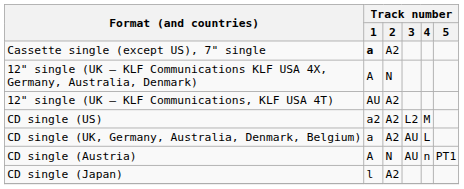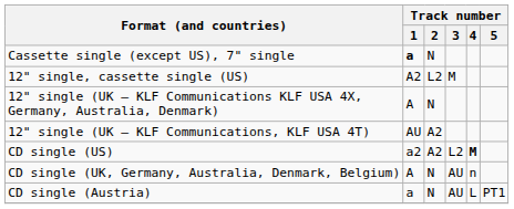 <table class="wikitable">
 <tr>
 <th align="center" rowspan=2>Format (and countries)</th>
 <th colspan=5>Track number</th>
 </tr>
 <tr>
 <th>1</th>
 <th>2</th>
 <th>3</th>
 <th>4</th>
 <th>5</th>
 </tr>
 <tr>
 <td align="left">Cassette single (except US), 7" single</td>
 <td><strong>a</strong></td>
+<td>N</td>
+<td></td>
+<td></td>
+<td></td>
+</tr>
+<tr>
+<td align="left">12" single, cassette single (US)</td>
 <td>A2</td>
-<td></td>
+<td>L2</td>
+<td>M</td>
 <td></td>
 <td></td>
 </tr>
 <tr>
 <td align="left">12" single (UK – KLF Communications KLF USA 4X,<br>Germany, Australia, Denmark)</td>
 <td>A</td>
 <td>N</td>
 <td></td>
 <td></td>
 <td></td>
 </tr>
 <tr>
 <td align="left">12" single (UK – KLF Communications, KLF USA 4T)</td>
 <td>AU</td>
 <td>A2</td>
 <td></td>
 <td></td>
 <td></td>
 </tr>
 <tr>
 <td align="left">CD single (US)</td>
 <td>a2</td>
 <td>A2</td>
 <td>L2</td>
-<td>M</td>
+<td><strong>M</strong></td>
 <td></td>
 </tr>
 <tr>
 <td align="left">CD single (UK, Germany, Australia, Denmark, Belgium)</td>
-<td>a</td>
-<td>A2</td>
+<td>A</td>
+<td>N</td>
 <td>AU</td>
-<td>L</td>
+<td>n</td>
 <td></td>
 </tr>
 <tr>
 <td align="left">CD single (Austria)</td>
-<td>A</td>
+<td>a</td>
 <td>N</td>
 <td>AU</td>
-<td>n</td>
+<td>L</td>
 <td>PT1</td>
-</tr>
-<tr>
-<td align="left">CD single (Japan)</td>
-<td>l</td>
-<td>A2</td>
-<td></td>
-<td></td>
-<td></td>
 </tr>
 <tr>
 </tr>
 </table>
